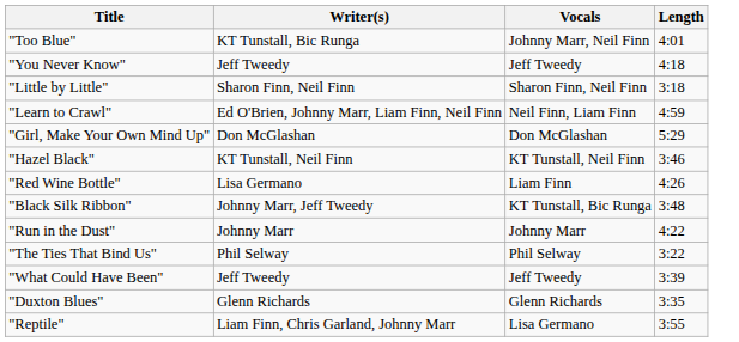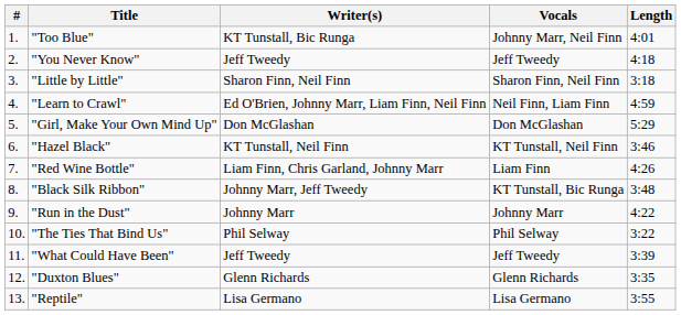 <table class="wikitable">
 <tr>
+<th>#</th>
 <th>Title</th>
 <th>Writer(s)</th>
 <th>Vocals</th>
 <th>Length</th>
 </tr>
 <tr>
+<td>1.</td>
 <td>"Too Blue"</td>
 <td>KT Tunstall, Bic Runga</td>
 <td>Johnny Marr, Neil Finn</td>
 <td>4:01</td>
 </tr>
 <tr>
+<td>2.</td>
 <td>"You Never Know"</td>
 <td>Jeff Tweedy</td>
 <td>Jeff Tweedy</td>
 <td>4:18</td>
 </tr>
 <tr>
+<td>3.</td>
 <td>"Little by Little"</td>
 <td>Sharon Finn, Neil Finn</td>
 <td>Sharon Finn, Neil Finn</td>
 <td>3:18</td>
 </tr>
 <tr>
+<td>4.</td>
 <td>"Learn to Crawl"</td>
 <td>Ed O'Brien, Johnny Marr, Liam Finn, Neil Finn</td>
 <td>Neil Finn, Liam Finn</td>
 <td>4:59</td>
 </tr>
 <tr>
+<td>5.</td>
 <td>"Girl, Make Your Own Mind Up"</td>
 <td>Don McGlashan</td>
 <td>Don McGlashan</td>
 <td>5:29</td>
 </tr>
 <tr>
+<td>6.</td>
 <td>"Hazel Black"</td>
 <td>KT Tunstall, Neil Finn</td>
 <td>KT Tunstall, Neil Finn</td>
 <td>3:46</td>
 </tr>
 <tr>
+<td>7.</td>
 <td>"Red Wine Bottle"</td>
-<td>Lisa Germano</td>
+<td>Liam Finn, Chris Garland, Johnny Marr</td>
 <td>Liam Finn</td>
 <td>4:26</td>
 </tr>
 <tr>
+<td>8.</td>
 <td>"Black Silk Ribbon"</td>
 <td>Johnny Marr, Jeff Tweedy</td>
 <td>KT Tunstall, Bic Runga</td>
 <td>3:48</td>
 </tr>
 <tr>
+<td>9.</td>
 <td>"Run in the Dust"</td>
 <td>Johnny Marr</td>
 <td>Johnny Marr</td>
 <td>4:22</td>
 </tr>
 <tr>
+<td>10.</td>
 <td>"The Ties That Bind Us"</td>
 <td>Phil Selway</td>
 <td>Phil Selway</td>
 <td>3:22</td>
 </tr>
 <tr>
+<td>11.</td>
 <td>"What Could Have Been"</td>
 <td>Jeff Tweedy</td>
 <td>Jeff Tweedy</td>
 <td>3:39</td>
 </tr>
 <tr>
+<td>12.</td>
 <td>"Duxton Blues"</td>
 <td>Glenn Richards</td>
 <td>Glenn Richards</td>
 <td>3:35</td>
 </tr>
 <tr>
+<td>13.</td>
 <td>"Reptile"</td>
-<td>Liam Finn, Chris Garland, Johnny Marr</td>
+<td>Lisa Germano</td>
 <td>Lisa Germano</td>
 <td>3:55</td>
 </tr>
 </table>
